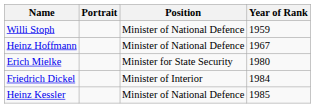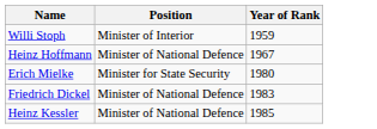 <table class="wikitable sortable">
 <tr>
 <th scope="col">Name</th>
-<th scope="col"  class="unsortable">Portrait</th>
 <th scope="col">Position</th>
 <th scope="col">Year of Rank</th>
 </tr>
 <tr>
 <td><a href='#'>Willi Stoph</a></td>
-<td></td>
-<td>Minister of National Defence</td>
+<td>Minister of Interior</td>
 <td>1959</td>
 </tr>
 <tr>
 <td><a href='#'>Heinz Hoffmann</a></td>
-<td></td>
 <td>Minister of National Defence</td>
 <td>1967</td>
 </tr>
 <tr>
 <td><a href='#'>Erich Mielke</a></td>
-<td></td>
 <td>Minister for State Security</td>
 <td>1980</td>
 </tr>
 <tr>
 <td><a href='#'>Friedrich Dickel</a></td>
-<td></td>
-<td>Minister of Interior</td>
-<td>1984</td>
+<td>Minister of National Defence</td>
+<td>1983</td>
 </tr>
 <tr>
 <td><a href='#'>Heinz Kessler</a></td>
-<td></td>
 <td>Minister of National Defence</td>
 <td>1985</td>
 </tr>
 </table>
